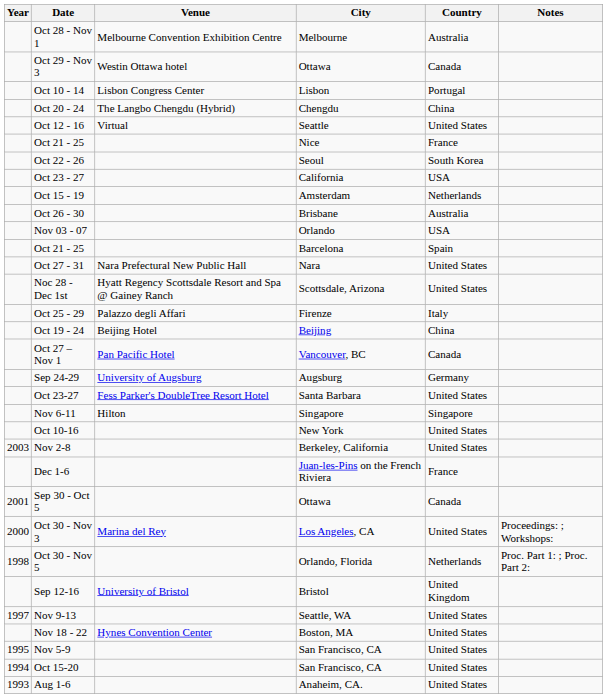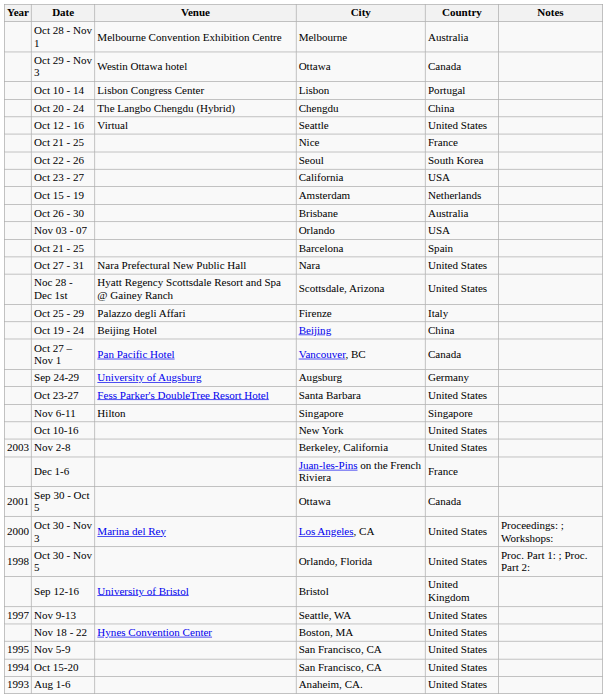 <table class="wikitable">
 <tr>
 <th>Year</th>
 <th>Date</th>
 <th>Venue</th>
 <th>City</th>
 <th>Country</th>
 <th>Notes</th>
 </tr>
 <tr>
 <td></td>
 <td>Oct 28 - Nov 1</td>
 <td>Melbourne Convention Exhibition Centre</td>
 <td>Melbourne</td>
 <td>Australia</td>
 <td></td>
 </tr>
 <tr>
 <td></td>
 <td>Oct 29 - Nov 3</td>
 <td>Westin Ottawa hotel</td>
 <td>Ottawa</td>
 <td>Canada</td>
 <td></td>
 </tr>
 <tr>
 <td></td>
 <td>Oct 10 - 14</td>
 <td>Lisbon Congress Center</td>
 <td>Lisbon</td>
 <td>Portugal</td>
 <td></td>
 </tr>
 <tr>
 <td></td>
 <td>Oct 20 - 24</td>
 <td>The Langbo Chengdu (Hybrid)</td>
 <td>Chengdu</td>
 <td>China</td>
 <td></td>
 </tr>
 <tr>
 <td></td>
 <td>Oct 12 - 16</td>
 <td>Virtual</td>
 <td>Seattle</td>
 <td>United States</td>
 <td></td>
 </tr>
 <tr>
 <td></td>
 <td>Oct 21 - 25</td>
 <td></td>
 <td>Nice</td>
 <td>France</td>
 <td></td>
 </tr>
 <tr>
 <td></td>
 <td>Oct 22 - 26</td>
 <td></td>
 <td>Seoul</td>
 <td>South Korea</td>
 <td></td>
 </tr>
 <tr>
 <td></td>
 <td>Oct 23 - 27</td>
 <td></td>
 <td>California</td>
 <td>USA</td>
 <td></td>
 </tr>
 <tr>
 <td></td>
 <td>Oct 15 - 19</td>
 <td></td>
 <td>Amsterdam</td>
 <td>Netherlands</td>
 <td></td>
 </tr>
 <tr>
 <td></td>
 <td>Oct 26 - 30</td>
 <td></td>
 <td>Brisbane</td>
 <td>Australia</td>
 <td></td>
 </tr>
 <tr>
 <td></td>
 <td>Nov 03 - 07</td>
 <td></td>
 <td>Orlando</td>
 <td>USA</td>
 <td></td>
 </tr>
 <tr>
 <td></td>
 <td>Oct 21 - 25</td>
 <td></td>
 <td>Barcelona</td>
 <td>Spain</td>
 <td></td>
 </tr>
 <tr>
 <td></td>
 <td>Oct 27 - 31</td>
 <td>Nara Prefectural New Public Hall</td>
 <td>Nara</td>
 <td>United States</td>
 <td></td>
 </tr>
 <tr>
 <td> </td>
 <td>Noc 28 - Dec 1st</td>
 <td>Hyatt Regency Scottsdale Resort and Spa @ Gainey Ranch</td>
 <td>Scottsdale, Arizona</td>
 <td>United States</td>
 <td></td>
 </tr>
 <tr>
 <td></td>
 <td>Oct 25 - 29</td>
 <td>Palazzo degli Affari</td>
 <td>Firenze</td>
 <td>Italy</td>
 <td></td>
 </tr>
 <tr>
 <td></td>
 <td>Oct 19 - 24</td>
 <td>Beijing Hotel</td>
 <td><a href='#'>Beijing</a></td>
 <td>China</td>
 <td></td>
 </tr>
 <tr>
 <td></td>
 <td>Oct 27 – Nov 1</td>
 <td><a href='#'>Pan Pacific Hotel</a></td>
 <td><a href='#'>Vancouver</a>, BC</td>
 <td>Canada</td>
 <td></td>
 </tr>
 <tr>
 <td></td>
 <td>Sep 24-29</td>
 <td><a href='#'>University of Augsburg</a></td>
 <td>Augsburg</td>
 <td>Germany</td>
 <td></td>
 </tr>
 <tr>
 <td></td>
 <td>Oct 23-27</td>
 <td><a href='#'>Fess Parker's DoubleTree Resort Hotel</a></td>
 <td>Santa Barbara</td>
 <td>United States</td>
 <td></td>
 </tr>
 <tr>
 <td></td>
 <td>Nov 6-11</td>
 <td>Hilton</td>
 <td>Singapore</td>
 <td>Singapore</td>
 <td></td>
 </tr>
 <tr>
 <td></td>
 <td>Oct 10-16</td>
 <td></td>
 <td>New York</td>
 <td>United States</td>
 <td></td>
 </tr>
 <tr>
 <td>2003</td>
 <td>Nov 2-8</td>
 <td></td>
 <td>Berkeley, California</td>
 <td>United States</td>
 <td></td>
 </tr>
 <tr>
 <td></td>
 <td>Dec 1-6</td>
 <td></td>
 <td><a href='#'>Juan-les-Pins</a> on the French Riviera</td>
 <td>France</td>
 <td></td>
 </tr>
 <tr>
 <td>2001</td>
 <td>Sep 30 - Oct 5</td>
 <td></td>
 <td>Ottawa</td>
 <td>Canada</td>
 <td></td>
 </tr>
 <tr>
 <td>2000</td>
 <td>Oct 30 - Nov 3</td>
 <td><a href='#'>Marina del Rey</a></td>
 <td><a href='#'>Los Angeles</a>, CA</td>
 <td>United States</td>
 <td>Proceedings: ; Workshops: </td>
 </tr>
 <tr>
 <td>1998</td>
 <td>Oct 30 - Nov 5</td>
 <td></td>
 <td>Orlando, Florida</td>
-<td>Netherlands</td>
+<td>United States</td>
 <td>Proc. Part 1: ; Proc. Part 2: </td>
 </tr>
 <tr>
 <td></td>
 <td>Sep 12-16</td>
 <td><a href='#'>University of Bristol</a></td>
 <td>Bristol</td>
 <td>United Kingdom</td>
 <td></td>
 </tr>
 <tr>
 <td>1997</td>
 <td>Nov 9-13</td>
 <td></td>
 <td>Seattle, WA</td>
 <td>United States</td>
 <td></td>
 </tr>
 <tr>
 <td></td>
 <td>Nov 18 - 22</td>
 <td><a href='#'>Hynes Convention Center</a></td>
 <td>Boston, MA</td>
 <td>United States</td>
 <td></td>
 </tr>
 <tr>
 <td>1995</td>
 <td>Nov 5-9</td>
 <td></td>
 <td>San Francisco, CA</td>
 <td>United States</td>
 <td></td>
 </tr>
 <tr>
 <td>1994</td>
 <td>Oct 15-20</td>
 <td></td>
 <td>San Francisco, CA</td>
 <td>United States</td>
 <td></td>
 </tr>
 <tr>
 <td>1993</td>
 <td>Aug 1-6</td>
 <td></td>
 <td>Anaheim, CA.</td>
 <td>United States</td>
 <td></td>
 </tr>
 </table>
